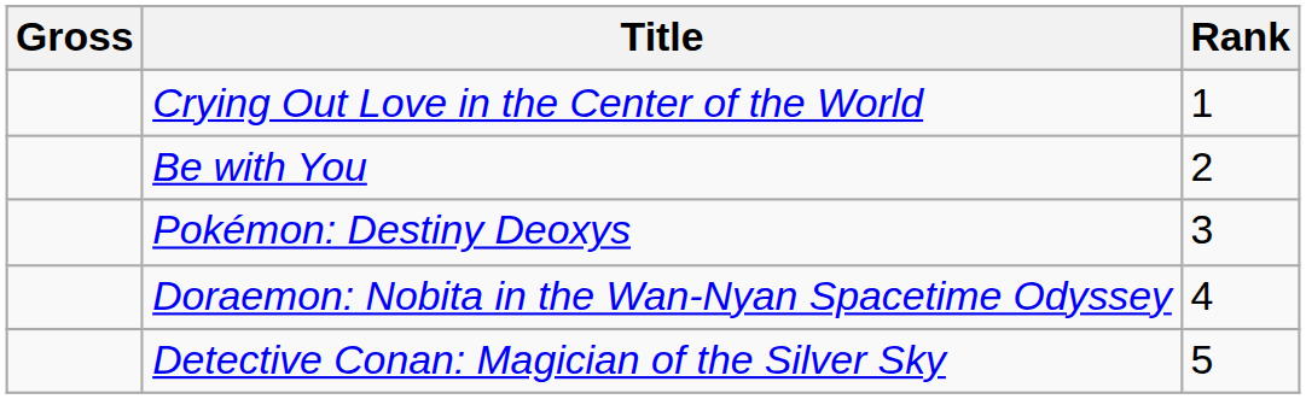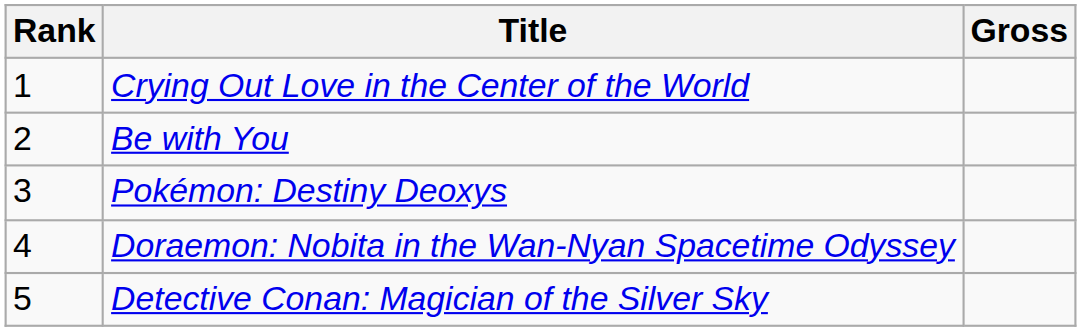 <table class="wikitable sortable" style="margin:auto; margin:auto;">
 <tr>
+<th>Rank</th>
+<th>Title</th>
 <th>Gross</th>
-<th>Title</th>
-<th>Rank</th>
 </tr>
 <tr>
+<td>1</td>
+<td><em><a href='#'>Crying Out Love in the Center of the World</a></em></td>
 <td></td>
-<td><em><a href='#'>Crying Out Love in the Center of the World</a></em></td>
-<td>1</td>
 </tr>
 <tr>
+<td>2</td>
+<td><em><a href='#'>Be with You</a></em></td>
 <td></td>
-<td><em><a href='#'>Be with You</a></em></td>
-<td>2</td>
 </tr>
 <tr>
+<td>3</td>
+<td><em><a href='#'>Pokémon: Destiny Deoxys</a></em></td>
 <td></td>
-<td><em><a href='#'>Pokémon: Destiny Deoxys</a></em></td>
-<td>3</td>
 </tr>
 <tr>
+<td>4</td>
+<td><em><a href='#'>Doraemon: Nobita in the Wan-Nyan Spacetime Odyssey</a></em></td>
 <td></td>
-<td><em><a href='#'>Doraemon: Nobita in the Wan-Nyan Spacetime Odyssey</a></em></td>
-<td>4</td>
 </tr>
 <tr>
+<td>5</td>
+<td><em><a href='#'>Detective Conan: Magician of the Silver Sky</a></em></td>
 <td></td>
-<td><em><a href='#'>Detective Conan: Magician of the Silver Sky</a></em></td>
-<td>5</td>
 </tr>
 </table>
